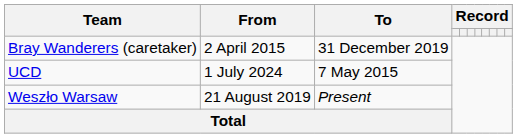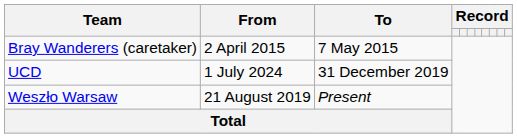 <table class="wikitable" style="text-align: center;">
 <tr>
 <th rowspan="2">Team</th>
 <th rowspan="2">From</th>
 <th rowspan="2">To</th>
 <th colspan="8">Record</th>
 </tr>
 <tr>
 <th></th>
 <th></th>
 <th></th>
 <th></th>
 <th></th>
 <th></th>
 <th></th>
 <th></th>
 </tr>
 <tr>
 <td align=left><a href='#'>Bray Wanderers</a> (caretaker)</td>
 <td align=left>2 April 2015</td>
-<td align=left>31 December 2019<br></td>
+<td align=left>7 May 2015<br></td>
 </tr>
 <tr>
 <td align=left><a href='#'>UCD</a></td>
 <td align=left>1 July 2024</td>
-<td align=left>7 May 2015<br></td>
+<td align=left>31 December 2019<br></td>
 </tr>
 <tr>
 <td align=left><a href='#'>Weszło Warsaw</a></td>
 <td align=left>21 August 2019</td>
 <td align=left><em>Present</em><br></td>
 </tr>
 <tr>
 <th colspan="3">Total<br></th>
 </tr>
 </table>
